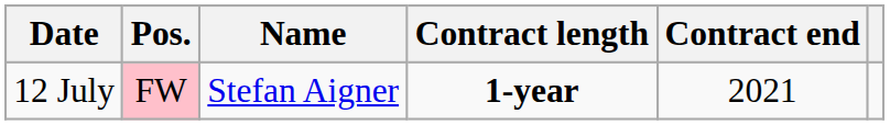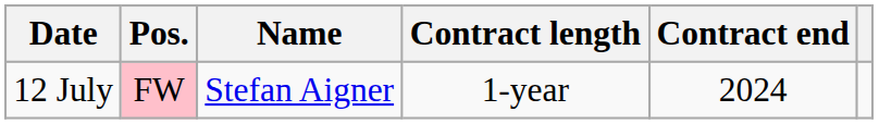 <table class="wikitable" style="font-size:95%;text-align:center">
 <tr>
 <th>Date</th>
 <th>Pos.</th>
 <th>Name</th>
 <th>Contract length</th>
 <th>Contract end</th>
 <th></th>
 </tr>
 <tr>
 <td>12 July</td>
 <td style="background: pink;">FW</td>
 <td><a href='#'>Stefan Aigner</a></td>
-<td><strong>1-year</strong></td>
-<td>2021</td>
+<td>1-year</td>
+<td>2024</td>
 <td></td>
 </tr>
 </table>
